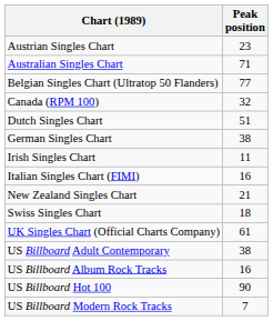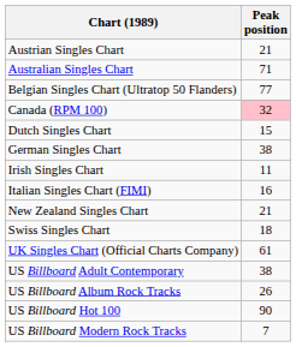 <table class="wikitable sortable">
 <tr>
 <th>Chart (1989)</th>
 <th>Peak<br>position</th>
 </tr>
 <tr>
 <td align="left">Austrian Singles Chart</td>
-<td style="text-align:center;">23</td>
+<td style="text-align:center;">21</td>
 </tr>
 <tr>
 <td align="left"><a href='#'>Australian Singles Chart</a></td>
 <td style="text-align:center;">71</td>
 </tr>
 <tr>
 <td align="left">Belgian Singles Chart (Ultratop 50 Flanders)</td>
 <td style="text-align:center;">77</td>
 </tr>
 <tr>
 <td align="left">Canada (<a href='#'>RPM 100</a>)</td>
-<td style="text-align:center;">32</td>
+<td style="background: pink; text-align:center;">32</td>
 </tr>
 <tr>
 <td align="left">Dutch Singles Chart</td>
-<td style="text-align:center;">51</td>
+<td style="text-align:center;">15</td>
 </tr>
 <tr>
 <td align="left">German Singles Chart</td>
 <td style="text-align:center;">38</td>
 </tr>
 <tr>
 <td align="left">Irish Singles Chart</td>
 <td style="text-align:center;">11</td>
 </tr>
 <tr>
 <td align="left">Italian Singles Chart (<a href='#'>FIMI</a>)</td>
 <td style="text-align:center;">16</td>
 </tr>
 <tr>
 <td align="left">New Zealand Singles Chart</td>
 <td style="text-align:center;">21</td>
 </tr>
 <tr>
 <td align="left">Swiss Singles Chart</td>
 <td style="text-align:center;">18</td>
 </tr>
 <tr>
 <td align="left"><a href='#'>UK Singles Chart</a> (Official Charts Company)</td>
 <td style="text-align:center;">61</td>
 </tr>
 <tr>
 <td align="left">US <em><a href='#'>Billboard</a></em> <a href='#'>Adult Contemporary</a></td>
 <td style="text-align:center;">38</td>
 </tr>
 <tr>
 <td align="left">US <em>Billboard</em> <a href='#'>Album Rock Tracks</a></td>
-<td style="text-align:center;">16</td>
+<td style="text-align:center;">26</td>
 </tr>
 <tr>
 <td align="left">US <em>Billboard</em> <a href='#'>Hot 100</a></td>
 <td style="text-align:center;">90</td>
 </tr>
 <tr>
 <td align="left">US <em>Billboard</em> <a href='#'>Modern Rock Tracks</a></td>
 <td style="text-align:center;">7</td>
 </tr>
 </table>
